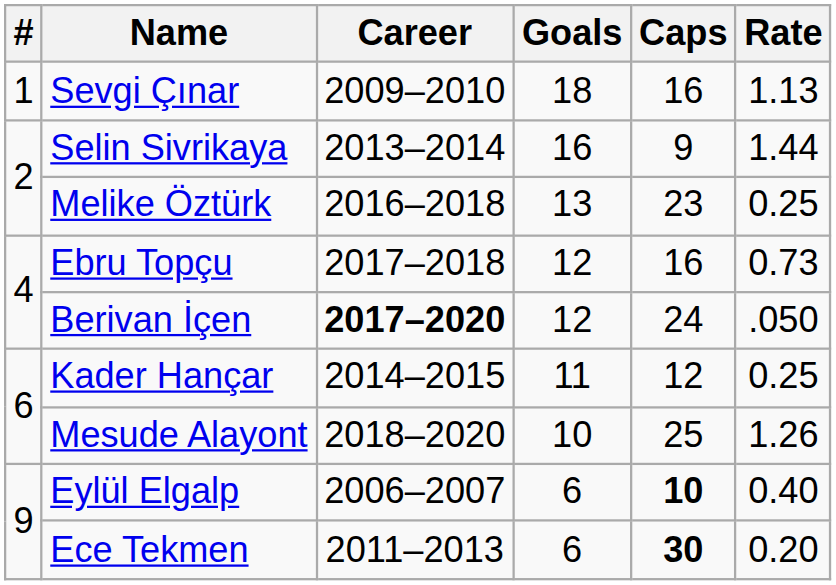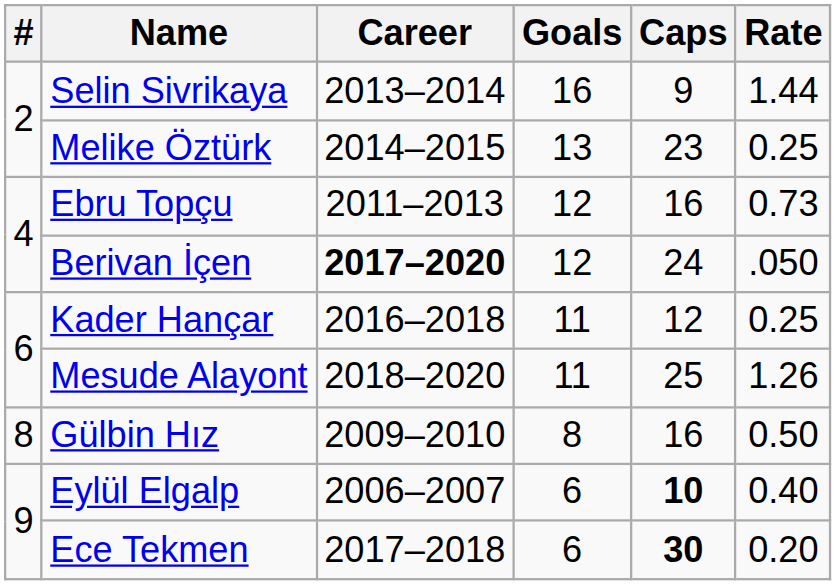 <table class="wikitable sortable" style="text-align: center;">
 <tr>
 <th>#</th>
 <th>Name</th>
 <th>Career</th>
 <th>Goals</th>
 <th>Caps</th>
 <th>Rate</th>
-</tr>
-<tr>
-<td>1</td>
-<td align="left"><a href='#'>Sevgi Çınar</a></td>
-<td>2009–2010</td>
-<td>18</td>
-<td>16</td>
-<td>1.13</td>
 </tr>
 <tr>
 <td rowspan=2>2</td>
 <td align="left"><a href='#'>Selin Sivrikaya</a></td>
 <td>2013–2014</td>
 <td>16</td>
 <td>9</td>
 <td>1.44</td>
 </tr>
 <tr>
 <td align="left"><a href='#'>Melike Öztürk</a></td>
-<td>2016–2018</td>
+<td>2014–2015</td>
 <td>13</td>
 <td>23</td>
 <td>0.25</td>
 </tr>
 <tr>
 <td rowspan=2>4</td>
 <td align="left"><a href='#'>Ebru Topçu</a></td>
-<td>2017–2018</td>
+<td>2011–2013</td>
 <td>12</td>
 <td>16</td>
 <td>0.73</td>
 </tr>
 <tr>
 <td align="left"><a href='#'>Berivan İçen</a></td>
 <td><strong>2017–2020</strong></td>
 <td>12</td>
 <td>24</td>
 <td>.050</td>
 </tr>
 <tr>
 <td rowspan=2>6</td>
 <td align="left"><a href='#'>Kader Hançar</a></td>
-<td>2014–2015</td>
+<td>2016–2018</td>
 <td>11</td>
 <td>12</td>
 <td>0.25</td>
 </tr>
 <tr>
 <td align="left"><a href='#'>Mesude Alayont</a></td>
 <td>2018–2020</td>
-<td>10</td>
+<td>11</td>
 <td>25</td>
 <td>1.26</td>
+</tr>
+<tr>
+<td>8</td>
+<td align="left"><a href='#'>Gülbin Hız</a></td>
+<td>2009–2010</td>
+<td>8</td>
+<td>16</td>
+<td>0.50</td>
 </tr>
 <tr>
 <td rowspan=2>9</td>
 <td align="left"><a href='#'>Eylül Elgalp</a></td>
 <td>2006–2007</td>
 <td>6</td>
 <td><strong>10</strong></td>
 <td>0.40</td>
 </tr>
 <tr>
 <td align="left"><a href='#'>Ece Tekmen</a></td>
-<td>2011–2013</td>
+<td>2017–2018</td>
 <td>6</td>
 <td><strong>30</strong></td>
 <td>0.20</td>
 </tr>
 </table>
